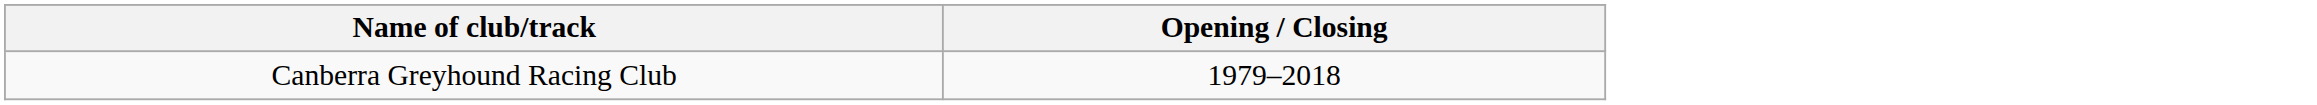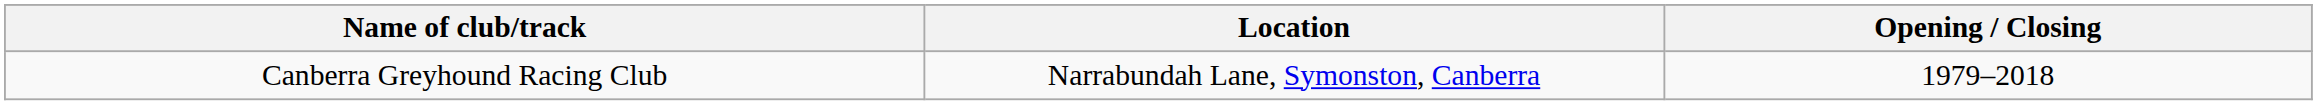 <table class="wikitable" style="text-align:center">
 <tr>
 <th width=500>Name of club/track</th>
+<th width=400>Location</th>
 <th width=350>Opening / Closing</th>
 </tr>
 <tr>
 <td>Canberra Greyhound Racing Club</td>
+<td>Narrabundah Lane, <a href='#'>Symonston</a>, <a href='#'>Canberra</a></td>
 <td>1979–2018</td>
 </tr>
 </table>
